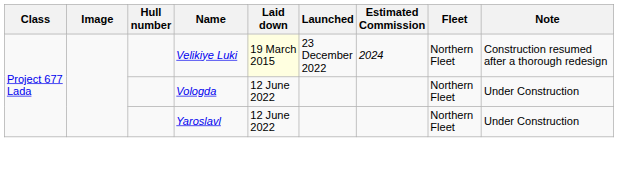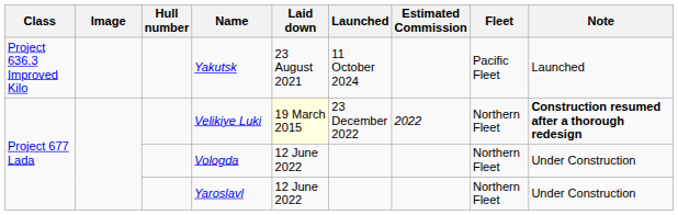 <table class="wikitable" style="width:100%;">
 <tr>
 <th style="width:11%;">Class</th>
 <th style="width:11%;">Image</th>
 <th style="width:5%;">Hull number</th>
 <th style="width:13%;">Name</th>
 <th style="width:9%;">Laid down</th>
 <th style="width:9%;">Launched</th>
 <th style="width:9%;">Estimated<br>Commission</th>
 <th style="width:9%;">Fleet</th>
 <th style="width:24%;">Note</th>
 </tr>
 <tr>
+<td rowspan="1"><a href='#'>Project 636.3<br>Improved Kilo</a></td>
+<td rowspan="1"></td>
+<td></td>
+<td><a href='#'><em>Yakutsk</em></a></td>
+<td>23 August 2021</td>
+<td>11 October 2024</td>
+<td></td>
+<td>Pacific Fleet</td>
+<td>Launched</td>
+</tr>
+<tr>
 <td rowspan="3"><a href='#'>Project 677<br>Lada</a></td>
 <td rowspan="3"></td>
 <td></td>
 <td><a href='#'><em>Velikiye Luki</em></a></td>
 <td style="background: lightyellow;">19 March 2015</td>
 <td>23 December 2022</td>
-<td><em>2024</em></td>
+<td><em>2022</em></td>
 <td>Northern Fleet</td>
-<td>Construction resumed after a thorough redesign</td>
+<td><strong>Construction resumed after a thorough redesign</strong></td>
 </tr>
 <tr>
 <td></td>
 <td><a href='#'><em>Vologda</em></a></td>
 <td>12 June 2022</td>
 <td></td>
 <td></td>
 <td>Northern Fleet</td>
 <td>Under Construction</td>
 </tr>
 <tr>
 <td></td>
 <td><a href='#'><em>Yaroslavl</em></a></td>
 <td>12 June 2022</td>
 <td></td>
 <td></td>
 <td>Northern Fleet</td>
 <td>Under Construction</td>
 </tr>
 </table>
